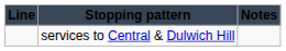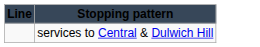 <table class="wikitable">
 <tr>
 <th style="background:#374759"><span>Line</span></th>
 <th style="background:#374759"><span>Stopping pattern</span></th>
-<th style="background:#374759"><span>Notes</span></th>
 </tr>
 <tr>
 <td></td>
 <td>services to <a href='#'>Central</a> & <a href='#'>Dulwich Hill</a></td>
-<td></td>
 </tr>
 </table>
